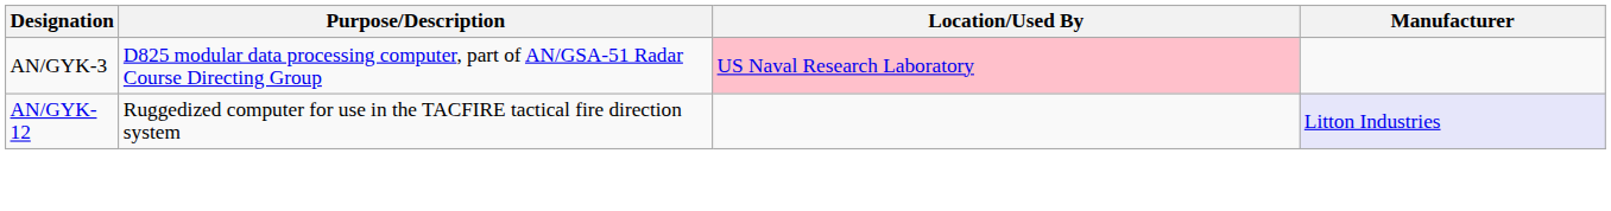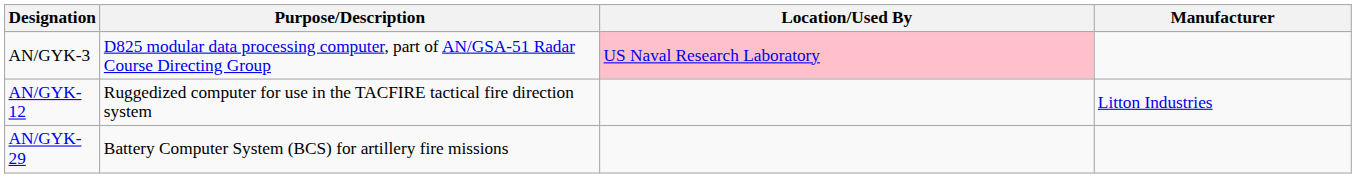 <table class="wikitable sortable">
 <tr>
 <th scope="col">Designation</th>
 <th scope="col" style="width: 500px;">Purpose/Description</th>
 <th scope="col" style="width: 500px;">Location/Used By</th>
 <th scope="col" style="width: 250px;">Manufacturer</th>
 </tr>
 <tr>
 <td>AN/GYK-3</td>
 <td><a href='#'>D825 modular data processing computer</a>, part of <a href='#'>AN/GSA-51 Radar Course Directing Group</a></td>
 <td style="background: pink;"><a href='#'>US Naval Research Laboratory</a></td>
 <td></td>
 </tr>
 <tr>
 <td><a href='#'>AN/GYK-12</a></td>
 <td>Ruggedized computer for use in the TACFIRE tactical fire direction system</td>
 <td></td>
-<td style="background: lavender;"><a href='#'>Litton Industries</a></td>
+<td><a href='#'>Litton Industries</a></td>
+</tr>
+<tr>
+<td><a href='#'>AN/GYK-29</a></td>
+<td>Battery Computer System (BCS) for artillery fire missions</td>
+<td></td>
+<td></td>
 </tr>
 </table>
